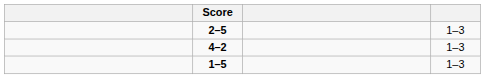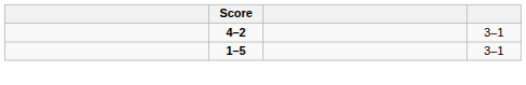 <table class="wikitable" style="text-align: center; ">
 <tr>
 <th align="right" width="270"></th>
 <th width="65">Score</th>
 <th align="left" width="270"></th>
 <th width="65"></th>
 </tr>
 <tr>
-<td align="left"></td>
-<td><strong>2–5</strong></td>
-<td align="left"><strong></strong></td>
-<td>1–3 <strong></strong></td>
-</tr>
-<tr>
 <td align="left"><strong></strong></td>
 <td><strong>4–2</strong></td>
 <td align="left"></td>
-<td>1–3 <strong></strong></td>
+<td>3–1 <strong></strong></td>
 </tr>
 <tr>
 <td align="left"></td>
 <td><strong>1–5</strong></td>
 <td align="left"><strong></strong></td>
-<td>1–3 <strong></strong></td>
+<td>3–1 <strong></strong></td>
 </tr>
 </table>
